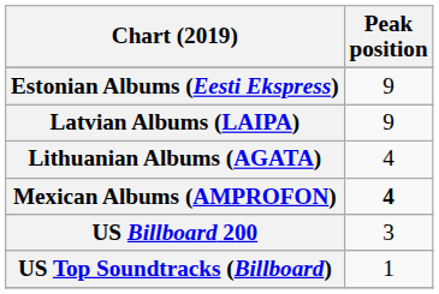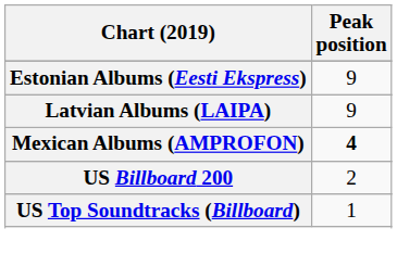 <table class="wikitable sortable plainrowheaders" style="text-align:center">
 <tr>
 <th scope="col">Chart (2019)</th>
 <th scope="col">Peak<br>position</th>
 </tr>
 <tr>
 </tr>
 <tr>
 </tr>
 <tr>
 </tr>
 <tr>
 </tr>
 <tr>
 </tr>
 <tr>
 </tr>
 <tr>
 </tr>
 <tr>
 <th scope="row">Estonian Albums (<em><a href='#'>Eesti Ekspress</a></em>)</th>
 <td>9</td>
 </tr>
 <tr>
 </tr>
 <tr>
 </tr>
 <tr>
 </tr>
 <tr>
 </tr>
 <tr>
 </tr>
 <tr>
 </tr>
 <tr>
 <th scope="row">Latvian Albums (<a href='#'>LAIPA</a>)</th>
 <td>9</td>
 </tr>
 <tr>
-<th scope="row">Lithuanian Albums (<a href='#'>AGATA</a>)</th>
-<td>4</td>
-</tr>
-<tr>
 <th scope="row">Mexican Albums (<a href='#'>AMPROFON</a>)</th>
 <td><strong>4</strong></td>
 </tr>
 <tr>
 </tr>
 <tr>
 </tr>
 <tr>
 </tr>
 <tr>
 </tr>
 <tr>
 </tr>
 <tr>
 </tr>
 <tr>
 </tr>
 <tr>
 </tr>
 <tr>
 </tr>
 <tr>
 <th scope="row">US <a href='#'><em>Billboard</em> 200</a></th>
-<td>3</td>
+<td>2</td>
 </tr>
 <tr>
 </tr>
 <tr>
 <th scope="row">US <a href='#'>Top Soundtracks</a> (<em><a href='#'>Billboard</a></em>)</th>
 <td>1</td>
 </tr>
 <tr>
 </tr>
 <tr>
 </tr>
 </table>
